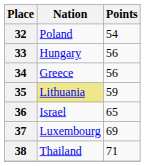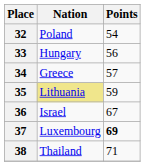 <table class="wikitable" style="font-size: 95%">
 <tr>
 <th>Place</th>
 <th>Nation</th>
 <th>Points</th>
 </tr>
 <tr>
 <th>32</th>
 <td> <a href='#'>Poland</a></td>
 <td>54</td>
 </tr>
 <tr>
 <th>33</th>
 <td> <a href='#'>Hungary</a></td>
 <td>56</td>
 </tr>
 <tr>
 <th>34</th>
 <td> <a href='#'>Greece</a></td>
-<td>56</td>
+<td>57</td>
 </tr>
 <tr>
 <th>35</th>
 <td style="background: khaki;"> <a href='#'>Lithuania</a></td>
 <td>59</td>
 </tr>
 <tr>
 <th>36</th>
 <td> <a href='#'>Israel</a></td>
-<td>65</td>
+<td>67</td>
 </tr>
 <tr>
 <th>37</th>
 <td> <a href='#'>Luxembourg</a></td>
-<td>69</td>
+<td><strong>69</strong></td>
 </tr>
 <tr>
 <th>38</th>
 <td> <a href='#'>Thailand</a></td>
 <td>71</td>
 </tr>
 <tr>
 </tr>
 </table>
